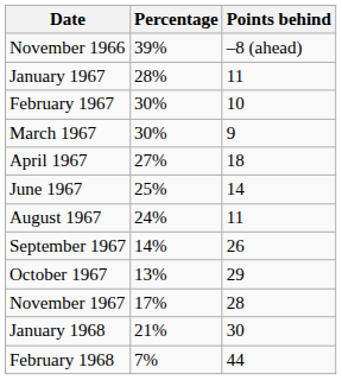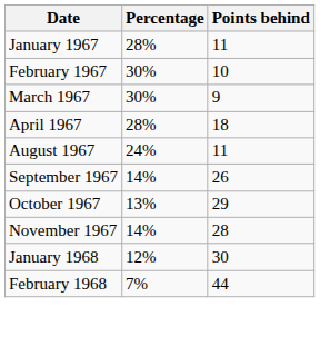 <table class="wikitable">
 <tr>
 <th>Date</th>
 <th>Percentage</th>
 <th>Points behind</th>
-</tr>
-<tr>
-<td>November 1966</td>
-<td>39%</td>
-<td>–8 (ahead)</td>
 </tr>
 <tr>
 <td>January 1967</td>
 <td>28%</td>
 <td>11</td>
 </tr>
 <tr>
 <td>February 1967</td>
 <td>30%</td>
 <td>10</td>
 </tr>
 <tr>
 <td>March 1967</td>
 <td>30%</td>
 <td>9</td>
 </tr>
 <tr>
 <td>April 1967</td>
-<td>27%</td>
+<td>28%</td>
 <td>18</td>
-</tr>
-<tr>
-<td>June 1967</td>
-<td>25%</td>
-<td>14</td>
 </tr>
 <tr>
 <td>August 1967</td>
 <td>24%</td>
 <td>11</td>
 </tr>
 <tr>
 <td>September 1967</td>
 <td>14%</td>
 <td>26</td>
 </tr>
 <tr>
 <td>October 1967</td>
 <td>13%</td>
 <td>29</td>
 </tr>
 <tr>
 <td>November 1967</td>
-<td>17%</td>
+<td>14%</td>
 <td>28</td>
 </tr>
 <tr>
 <td>January 1968</td>
-<td>21%</td>
+<td>12%</td>
 <td>30</td>
 </tr>
 <tr>
 <td>February 1968</td>
 <td>7%</td>
 <td>44</td>
 </tr>
 </table>
